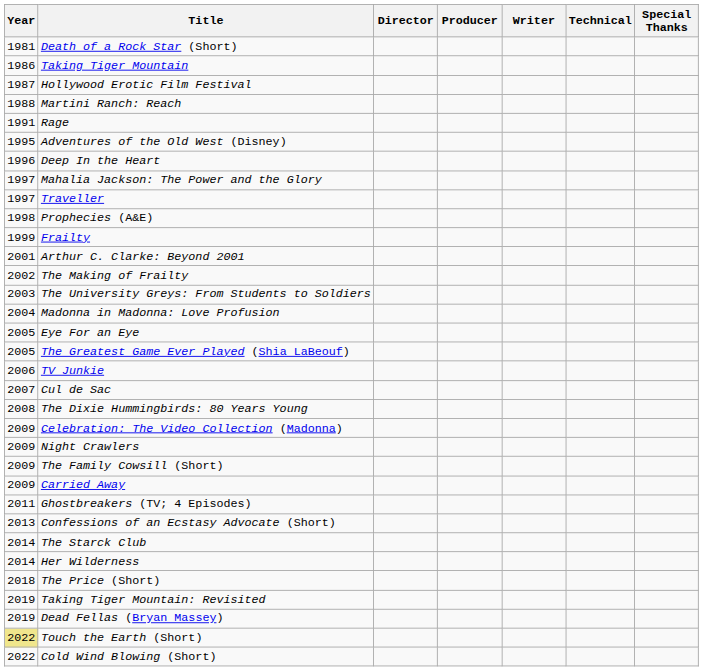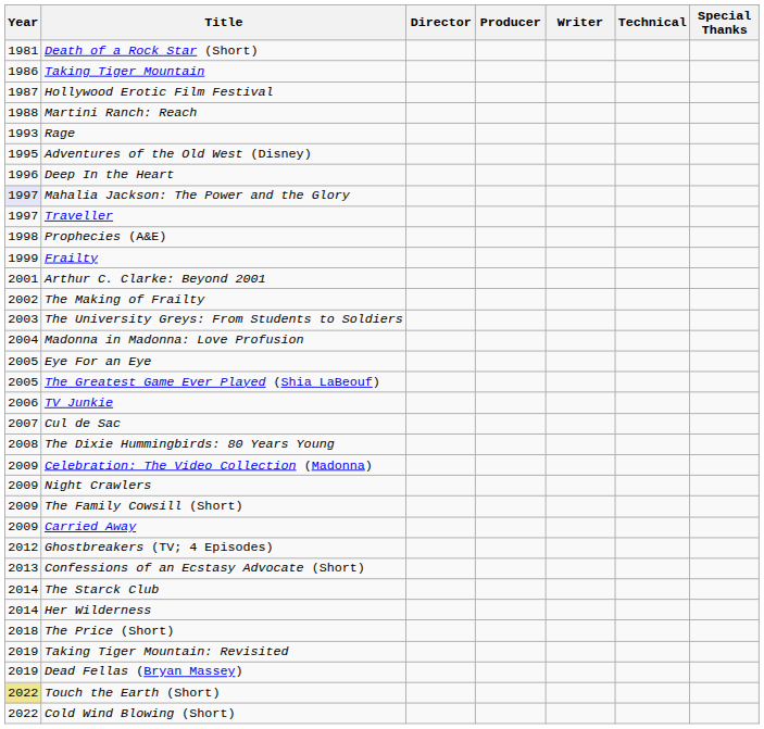 <table class="wikitable">
 <tr>
 <th>Year</th>
 <th>Title</th>
 <th width=65>Director</th>
 <th width=65>Producer</th>
 <th width=65>Writer</th>
 <th width=65>Technical</th>
 <th width=65>Special Thanks</th>
 </tr>
 <tr>
 <td>1981</td>
 <td><em><a href='#'>Death of a Rock Star</a></em> (Short)</td>
 <td></td>
 <td></td>
 <td></td>
 <td></td>
 <td></td>
 </tr>
 <tr>
 <td>1986</td>
 <td><em><a href='#'>Taking Tiger Mountain</a></em></td>
 <td></td>
 <td></td>
 <td></td>
 <td></td>
 <td></td>
 </tr>
 <tr>
 <td>1987</td>
 <td><em>Hollywood Erotic Film Festival</em></td>
 <td></td>
 <td></td>
 <td></td>
 <td></td>
 <td></td>
 </tr>
 <tr>
 <td>1988</td>
 <td><em>Martini Ranch: Reach</em></td>
 <td></td>
 <td></td>
 <td></td>
 <td></td>
 <td></td>
 </tr>
 <tr>
-<td>1991</td>
+<td>1993</td>
 <td><em>Rage</em></td>
 <td></td>
 <td></td>
 <td></td>
 <td></td>
 <td></td>
 </tr>
 <tr>
 <td>1995</td>
 <td><em>Adventures of the Old West</em> (Disney)</td>
 <td></td>
 <td></td>
 <td></td>
 <td></td>
 <td></td>
 </tr>
 <tr>
 <td>1996</td>
 <td><em>Deep In the Heart</em></td>
 <td></td>
 <td></td>
 <td></td>
 <td></td>
 <td></td>
 </tr>
 <tr>
-<td>1997</td>
+<td style="background: lavender;">1997</td>
 <td><em>Mahalia Jackson: The Power and the Glory</em></td>
 <td></td>
 <td></td>
 <td></td>
 <td></td>
 <td></td>
 </tr>
 <tr>
 <td>1997</td>
 <td><em><a href='#'>Traveller</a></em></td>
 <td></td>
 <td></td>
 <td></td>
 <td></td>
 <td></td>
 </tr>
 <tr>
 <td>1998</td>
 <td><em>Prophecies</em> (A&E)</td>
 <td></td>
 <td></td>
 <td></td>
 <td></td>
 <td></td>
 </tr>
 <tr>
 <td>1999</td>
 <td><em><a href='#'>Frailty</a></em></td>
 <td></td>
 <td></td>
 <td></td>
 <td></td>
 <td></td>
 </tr>
 <tr>
 <td>2001</td>
 <td><em>Arthur C. Clarke: Beyond 2001</em></td>
 <td></td>
 <td></td>
 <td></td>
 <td></td>
 <td></td>
 </tr>
 <tr>
 <td>2002</td>
 <td><em>The Making of Frailty</em></td>
 <td></td>
 <td></td>
 <td></td>
 <td></td>
 <td></td>
 </tr>
 <tr>
 <td>2003</td>
 <td><em>The University Greys: From Students to Soldiers</em></td>
 <td></td>
 <td></td>
 <td></td>
 <td></td>
 <td></td>
 </tr>
 <tr>
 <td>2004</td>
 <td><em>Madonna in Madonna: Love Profusion</em></td>
 <td></td>
 <td></td>
 <td></td>
 <td></td>
 <td></td>
 </tr>
 <tr>
 <td>2005</td>
 <td><em>Eye For an Eye</em></td>
 <td></td>
 <td></td>
 <td></td>
 <td></td>
 <td></td>
 </tr>
 <tr>
 <td>2005</td>
 <td><em><a href='#'>The Greatest Game Ever Played</a></em> (<a href='#'>Shia LaBeouf</a>)</td>
 <td></td>
 <td></td>
 <td></td>
 <td></td>
 <td></td>
 </tr>
 <tr>
 <td>2006</td>
 <td><em><a href='#'>TV Junkie</a></em></td>
 <td></td>
 <td></td>
 <td></td>
 <td></td>
 <td></td>
 </tr>
 <tr>
 <td>2007</td>
 <td><em>Cul de Sac</em></td>
 <td></td>
 <td></td>
 <td></td>
 <td></td>
 <td></td>
 </tr>
 <tr>
 <td>2008</td>
 <td><em>The Dixie Hummingbirds: 80 Years Young</em></td>
 <td></td>
 <td></td>
 <td></td>
 <td></td>
 <td></td>
 </tr>
 <tr>
 <td>2009</td>
 <td><em><a href='#'>Celebration: The Video Collection</a></em> (<a href='#'>Madonna</a>)</td>
 <td></td>
 <td></td>
 <td></td>
 <td></td>
 <td></td>
 </tr>
 <tr>
 <td>2009</td>
 <td><em>Night Crawlers</em></td>
 <td></td>
 <td></td>
 <td></td>
 <td></td>
 <td></td>
 </tr>
 <tr>
 <td>2009</td>
 <td><em>The Family Cowsill</em> (Short)</td>
 <td></td>
 <td></td>
 <td></td>
 <td></td>
 <td></td>
 </tr>
 <tr>
 <td>2009</td>
 <td><em><a href='#'>Carried Away</a></em></td>
 <td></td>
 <td></td>
 <td></td>
 <td></td>
 <td></td>
 </tr>
 <tr>
-<td>2011</td>
+<td>2012</td>
 <td><em>Ghostbreakers</em> (TV; 4 Episodes)</td>
 <td></td>
 <td></td>
 <td></td>
 <td></td>
 <td></td>
 </tr>
 <tr>
 <td>2013</td>
 <td><em>Confessions of an Ecstasy Advocate</em> (Short)</td>
 <td></td>
 <td></td>
 <td></td>
 <td></td>
 <td></td>
 </tr>
 <tr>
 <td>2014</td>
 <td><em>The Starck Club</em></td>
 <td></td>
 <td></td>
 <td></td>
 <td></td>
 <td></td>
 </tr>
 <tr>
 <td>2014</td>
 <td><em>Her Wilderness</em></td>
 <td></td>
 <td></td>
 <td></td>
 <td></td>
 <td></td>
 </tr>
 <tr>
 <td>2018</td>
 <td><em>The Price</em> (Short)</td>
 <td></td>
 <td></td>
 <td></td>
 <td></td>
 <td></td>
 </tr>
 <tr>
 <td>2019</td>
 <td><em>Taking Tiger Mountain: Revisited</em></td>
 <td></td>
 <td></td>
 <td></td>
 <td></td>
 <td></td>
 </tr>
 <tr>
 <td>2019</td>
 <td><em>Dead Fellas</em> (<a href='#'>Bryan Massey</a>)</td>
 <td></td>
 <td></td>
 <td></td>
 <td></td>
 <td></td>
 </tr>
 <tr>
 <td style="background: khaki;">2022</td>
 <td><em>Touch the Earth</em> (Short)</td>
 <td></td>
 <td></td>
 <td></td>
 <td></td>
 <td></td>
 </tr>
 <tr>
 <td>2022</td>
 <td><em>Cold Wind Blowing</em> (Short)</td>
 <td></td>
 <td></td>
 <td></td>
 <td></td>
 <td></td>
 </tr>
 </table>
